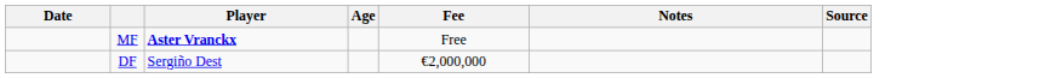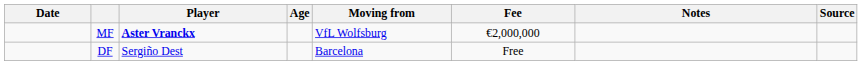 <table class="wikitable sortable">
 <tr>
 <th style="width:110px">Date</th>
 <th style="width:30px"></th>
 <th style="width:220px">Player</th>
 <th style="width:20px">Age</th>
+<th style="width:180px">Moving from</th>
 <th style="width:160px">Fee</th>
 <th style="width:320px" class="unsortable">Notes</th>
 <th style="width:35px">Source</th>
 </tr>
 <tr>
 <td></td>
 <td style="text-align:center"><a href='#'>MF</a></td>
 <td><strong> <a href='#'>Aster Vranckx</a></strong></td>
 <td style="text-align:center"></td>
-<td style="text-align:center">Free</td>
+<td> <a href='#'>VfL Wolfsburg</a></td>
+<td style="text-align:center">€2,000,000</td>
 <td style="text-align:center"></td>
 <td></td>
 </tr>
 <tr>
 <td></td>
 <td style="text-align:center"><a href='#'>DF</a></td>
 <td> <a href='#'>Sergiño Dest</a></td>
 <td style="text-align:center"></td>
-<td style="text-align:center">€2,000,000</td>
+<td> <a href='#'>Barcelona</a></td>
+<td style="text-align:center">Free</td>
 <td style="text-align:center"></td>
 <td></td>
 </tr>
 </table>
